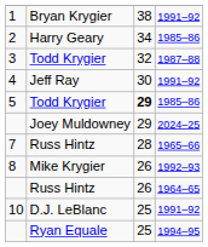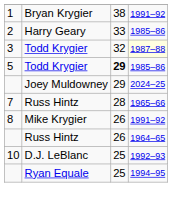 <table class="wikitable">
 <tr>
 </tr>
 <tr>
 <td>1</td>
 <td>Bryan Krygier</td>
 <td>38</td>
 <td style="font-size:80%;"><a href='#'>1991–92</a></td>
 </tr>
 <tr>
 <td>2</td>
 <td>Harry Geary</td>
-<td>34</td>
+<td>33</td>
 <td style="font-size:80%;"><a href='#'>1985–86</a></td>
 </tr>
 <tr>
 <td>3</td>
 <td><a href='#'>Todd Krygier</a></td>
 <td>32</td>
-<td style="font-size:80%;"><a href='#'>1987–88</a></td>
-</tr>
-<tr>
-<td>4</td>
-<td>Jeff Ray</td>
-<td>30</td>
-<td style="font-size:80%;"><a href='#'>1991–92</a></td>
+<td style="background: lightyellow; font-size:80%;"><a href='#'>1987–88</a></td>
 </tr>
 <tr>
 <td>5</td>
 <td><a href='#'>Todd Krygier</a></td>
 <td><strong>29</strong></td>
 <td style="font-size:80%;"><a href='#'>1985–86</a></td>
 </tr>
 <tr>
 <td></td>
 <td>Joey Muldowney</td>
 <td>29</td>
 <td style="font-size:80%;"><a href='#'>2024–25</a></td>
 </tr>
 <tr>
 <td>7</td>
 <td>Russ Hintz</td>
 <td>28</td>
 <td style="font-size:80%;"><a href='#'>1965–66</a></td>
 </tr>
 <tr>
 <td>8</td>
 <td>Mike Krygier</td>
 <td>26</td>
-<td style="font-size:80%;"><a href='#'>1992–93</a></td>
+<td style="font-size:80%;"><a href='#'>1991–92</a></td>
 </tr>
 <tr>
 <td></td>
 <td>Russ Hintz</td>
 <td>26</td>
 <td style="font-size:80%;"><a href='#'>1964–65</a></td>
 </tr>
 <tr>
 <td>10</td>
 <td>D.J. LeBlanc</td>
 <td>25</td>
-<td style="font-size:80%;"><a href='#'>1991–92</a></td>
+<td style="font-size:80%;"><a href='#'>1992–93</a></td>
 </tr>
 <tr>
 <td></td>
 <td><a href='#'>Ryan Equale</a></td>
 <td>25</td>
 <td style="font-size:80%;"><a href='#'>1994–95</a></td>
 </tr>
 </table>
